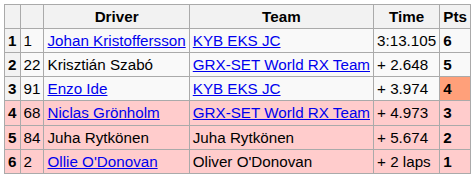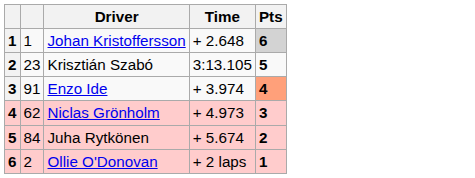 <table class="wikitable" style="font-size:95%">
 <tr>
 <th></th>
 <th></th>
 <th>Driver</th>
-<th>Team</th>
 <th>Time</th>
 <th>Pts</th>
 </tr>
 <tr>
 <th>1</th>
 <td>1</td>
 <td> <a href='#'>Johan Kristoffersson</a></td>
-<td><a href='#'>KYB EKS JC</a></td>
-<td>3:13.105</td>
-<td><strong>6</strong></td>
+<td>+ 2.648</td>
+<td style="background: lightgrey;"><strong>6</strong></td>
 </tr>
 <tr>
 <th>2</th>
-<td>22</td>
+<td>23</td>
 <td> Krisztián Szabó</td>
-<td><a href='#'>GRX-SET World RX Team</a></td>
-<td>+ 2.648</td>
+<td>3:13.105</td>
 <td><strong>5</strong></td>
 </tr>
 <tr>
 <th>3</th>
 <td>91</td>
 <td> <a href='#'>Enzo Ide</a></td>
-<td><a href='#'>KYB EKS JC</a></td>
 <td>+ 3.974</td>
 <td style="background: lightsalmon;"><strong>4</strong></td>
 </tr>
 <tr>
 <th style="background:#ffcccc;">4</th>
-<td style="background:#ffcccc;">68</td>
+<td style="background:#ffcccc;">62</td>
 <td style="background:#ffcccc;"> <a href='#'>Niclas Grönholm</a></td>
-<td style="background:#ffcccc;"><a href='#'>GRX-SET World RX Team</a></td>
 <td style="background:#ffcccc;">+ 4.973</td>
 <td style="background:#ffcccc;"><strong>3</strong></td>
 </tr>
 <tr>
 <th style="background:#ffcccc;">5</th>
 <td style="background:#ffcccc;">84</td>
 <td style="background:#ffcccc;"> Juha Rytkönen</td>
-<td style="background:#ffcccc;">Juha Rytkönen</td>
 <td style="background:#ffcccc;">+ 5.674</td>
 <td style="background:#ffcccc;"><strong>2</strong></td>
 </tr>
 <tr>
 <th style="background:#ffcccc;">6</th>
 <td style="background:#ffcccc;">2</td>
 <td style="background:#ffcccc;"> <a href='#'>Ollie O'Donovan</a></td>
-<td style="background:#ffcccc;">Oliver O'Donovan</td>
 <td style="background:#ffcccc;">+ 2 laps</td>
 <td style="background:#ffcccc;"><strong>1</strong></td>
 </tr>
 </table>
